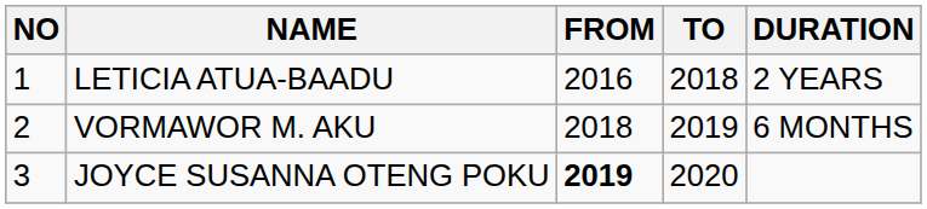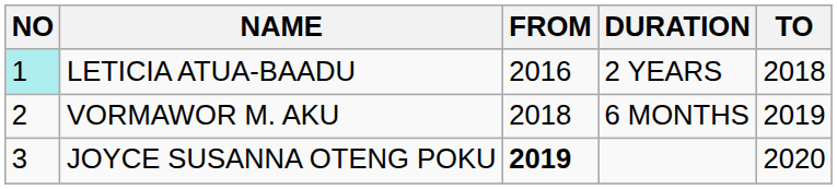 <table class="wikitable">
 <tr>
 <th>NO</th>
 <th>NAME</th>
 <th>FROM</th>
+<th>DURATION</th>
 <th>TO</th>
-<th>DURATION</th>
 </tr>
 <tr>
-<td>1</td>
+<td style="background: paleturquoise;">1</td>
 <td>LETICIA ATUA-BAADU</td>
 <td>2016</td>
+<td>2 YEARS</td>
 <td>2018</td>
-<td>2 YEARS</td>
 </tr>
 <tr>
 <td>2</td>
 <td>VORMAWOR M. AKU</td>
 <td>2018</td>
+<td>6 MONTHS</td>
 <td>2019</td>
-<td>6 MONTHS</td>
 </tr>
 <tr>
 <td>3</td>
 <td>JOYCE SUSANNA OTENG  POKU</td>
 <td><strong>2019</strong></td>
+<td></td>
 <td>2020</td>
-<td></td>
 </tr>
 </table>
